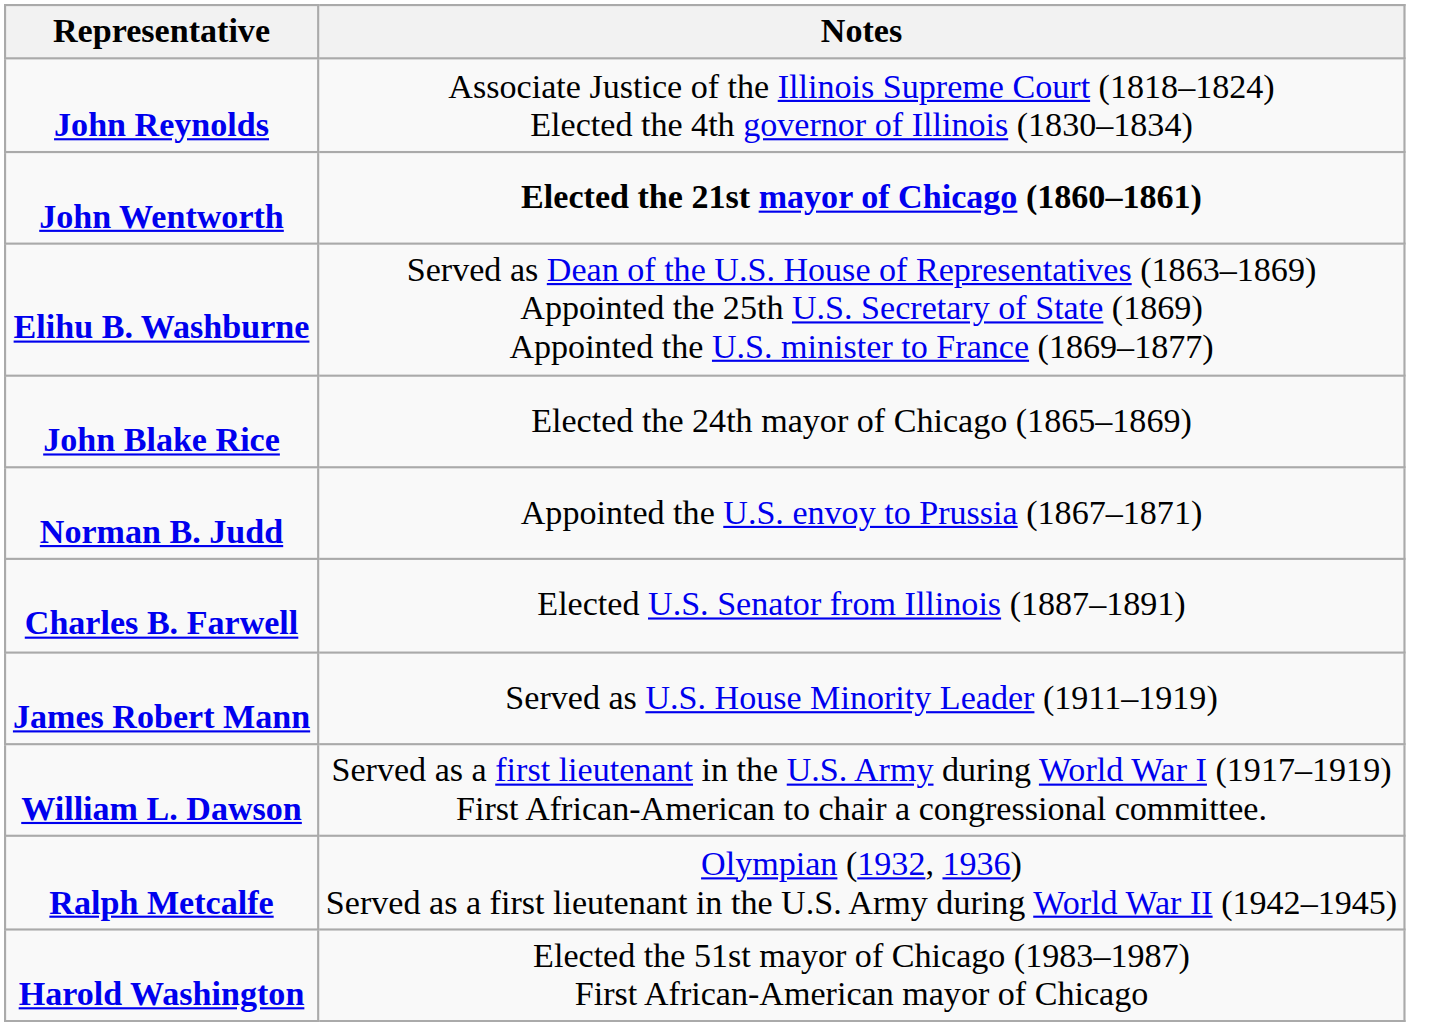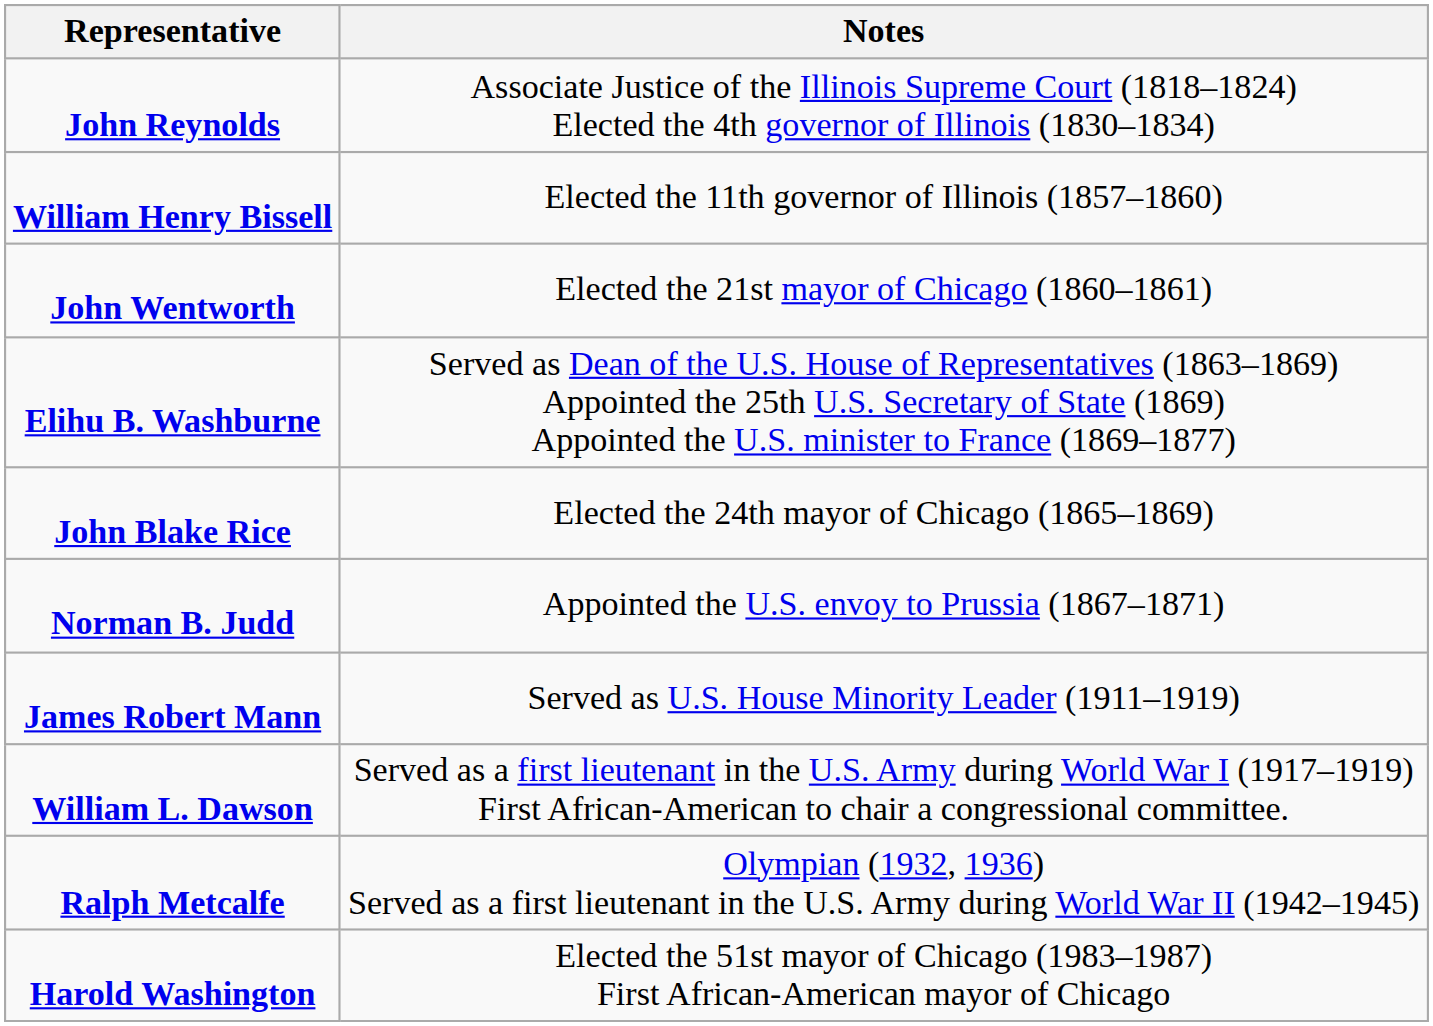 <table class="wikitable" style="text-align:center">
 <tr>
 <th>Representative</th>
 <th>Notes</th>
 </tr>
 <tr>
 <td align=center><br><strong><a href='#'>John Reynolds</a></strong></td>
 <td>Associate Justice of the <a href='#'>Illinois Supreme Court</a> (1818–1824)<br>Elected the 4th <a href='#'>governor of Illinois</a> (1830–1834)</td>
 </tr>
 <tr>
+<td align=center><br><strong><a href='#'>William Henry Bissell</a></strong></td>
+<td>Elected the 11th governor of Illinois (1857–1860)</td>
+</tr>
+<tr>
 <td align=center><br><strong><a href='#'>John Wentworth</a></strong></td>
-<td><strong>Elected the 21st <a href='#'>mayor of Chicago</a> (1860–1861)</strong></td>
+<td>Elected the 21st <a href='#'>mayor of Chicago</a> (1860–1861)</td>
 </tr>
 <tr>
 <td align=center><br><strong><a href='#'>Elihu B. Washburne</a></strong></td>
 <td>Served as <a href='#'>Dean of the U.S. House of Representatives</a> (1863–1869)<br>Appointed the 25th <a href='#'>U.S. Secretary of State</a> (1869)<br>Appointed the <a href='#'>U.S. minister to France</a> (1869–1877)</td>
 </tr>
 <tr>
 <td align=center><br><strong><a href='#'>John Blake Rice</a></strong></td>
 <td>Elected the 24th mayor of Chicago (1865–1869)</td>
 </tr>
 <tr>
 <td align=center><br><strong><a href='#'>Norman B. Judd</a></strong></td>
 <td>Appointed the <a href='#'>U.S. envoy to Prussia</a> (1867–1871)</td>
-</tr>
-<tr>
-<td align=center><br><strong><a href='#'>Charles B. Farwell</a></strong></td>
-<td>Elected <a href='#'>U.S. Senator from Illinois</a> (1887–1891)</td>
 </tr>
 <tr>
 <td align=center><br><strong><a href='#'>James Robert Mann</a></strong></td>
 <td>Served as <a href='#'>U.S. House Minority Leader</a> (1911–1919)</td>
 </tr>
 <tr>
 <td align=center><br><strong><a href='#'>William L. Dawson</a></strong></td>
 <td>Served as a <a href='#'>first lieutenant</a> in the <a href='#'>U.S. Army</a> during <a href='#'>World War I</a> (1917–1919)<br>First African-American to chair a congressional committee.</td>
 </tr>
 <tr>
 <td align=center><br><strong><a href='#'>Ralph Metcalfe</a></strong></td>
 <td><a href='#'>Olympian</a> (<a href='#'>1932</a>, <a href='#'>1936</a>)<br>Served as a first lieutenant in the U.S. Army during <a href='#'>World War II</a> (1942–1945)</td>
 </tr>
 <tr>
 <td align=center><br><strong><a href='#'>Harold Washington</a></strong></td>
 <td>Elected the 51st mayor of Chicago (1983–1987)<br>First African-American mayor of Chicago</td>
 </tr>
 </table>
